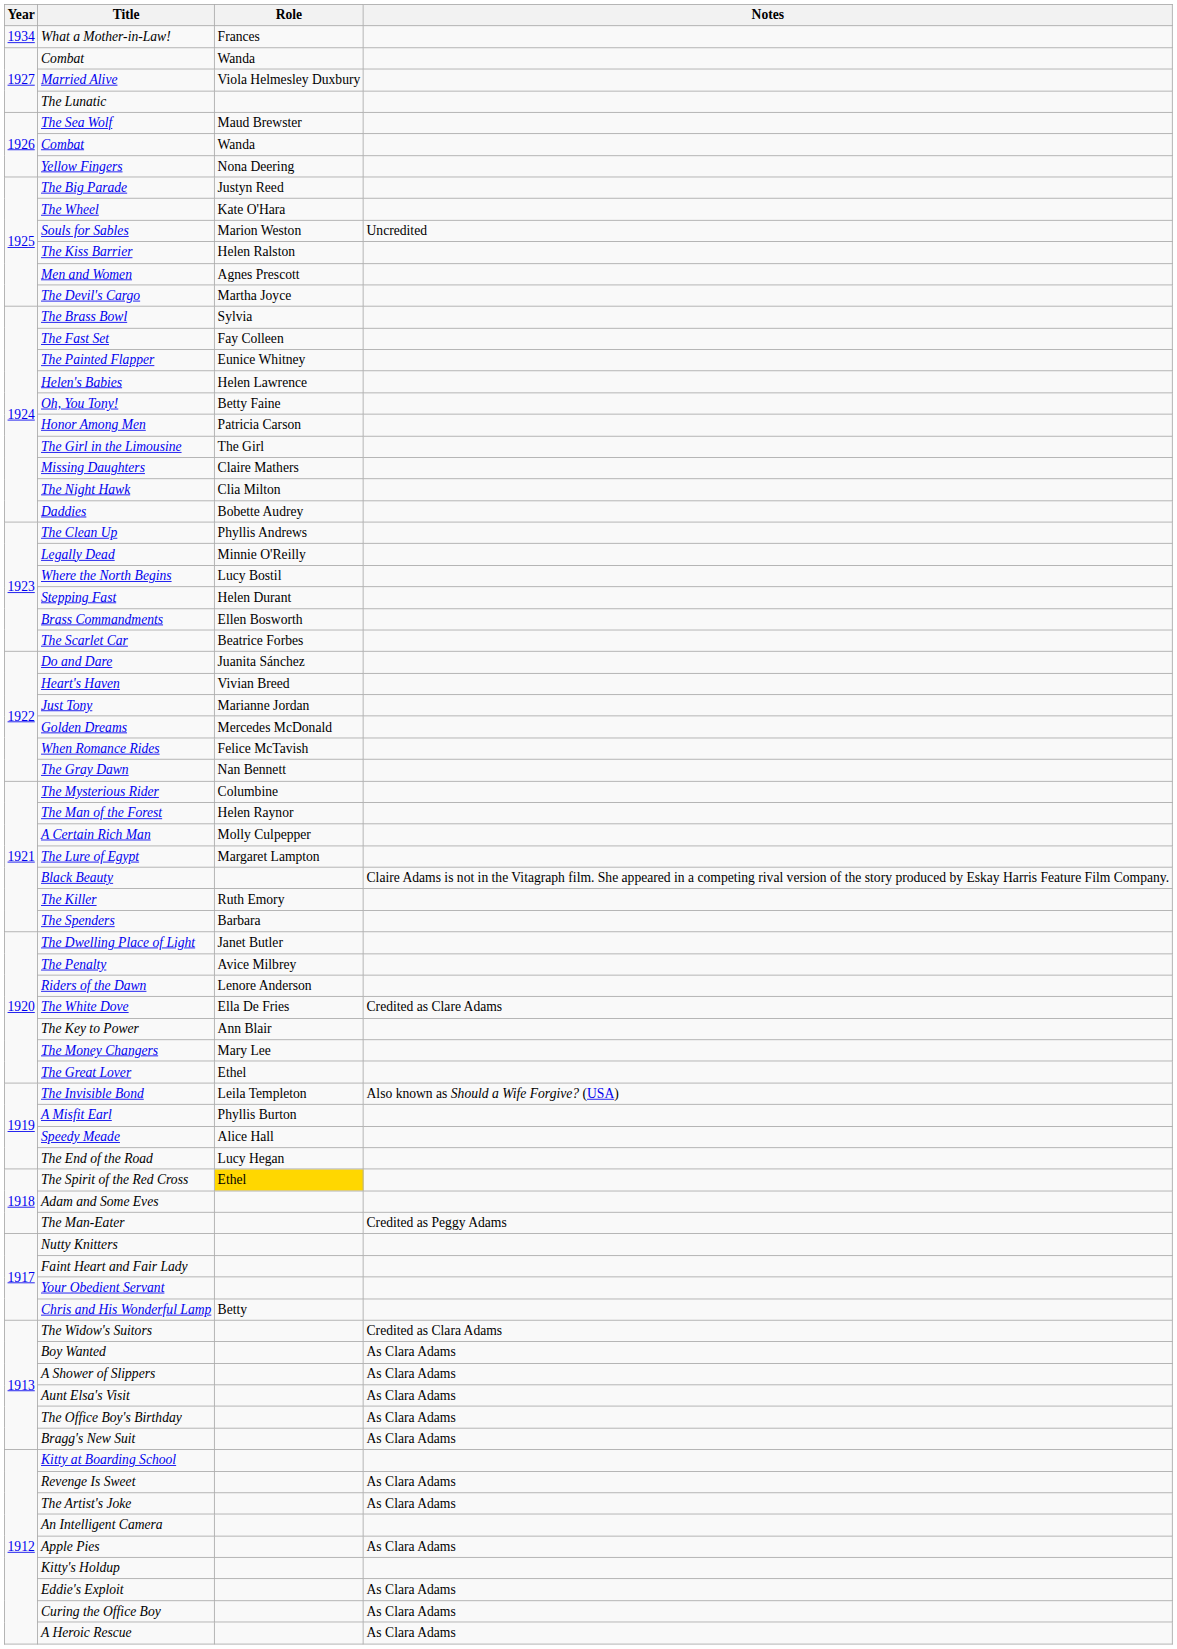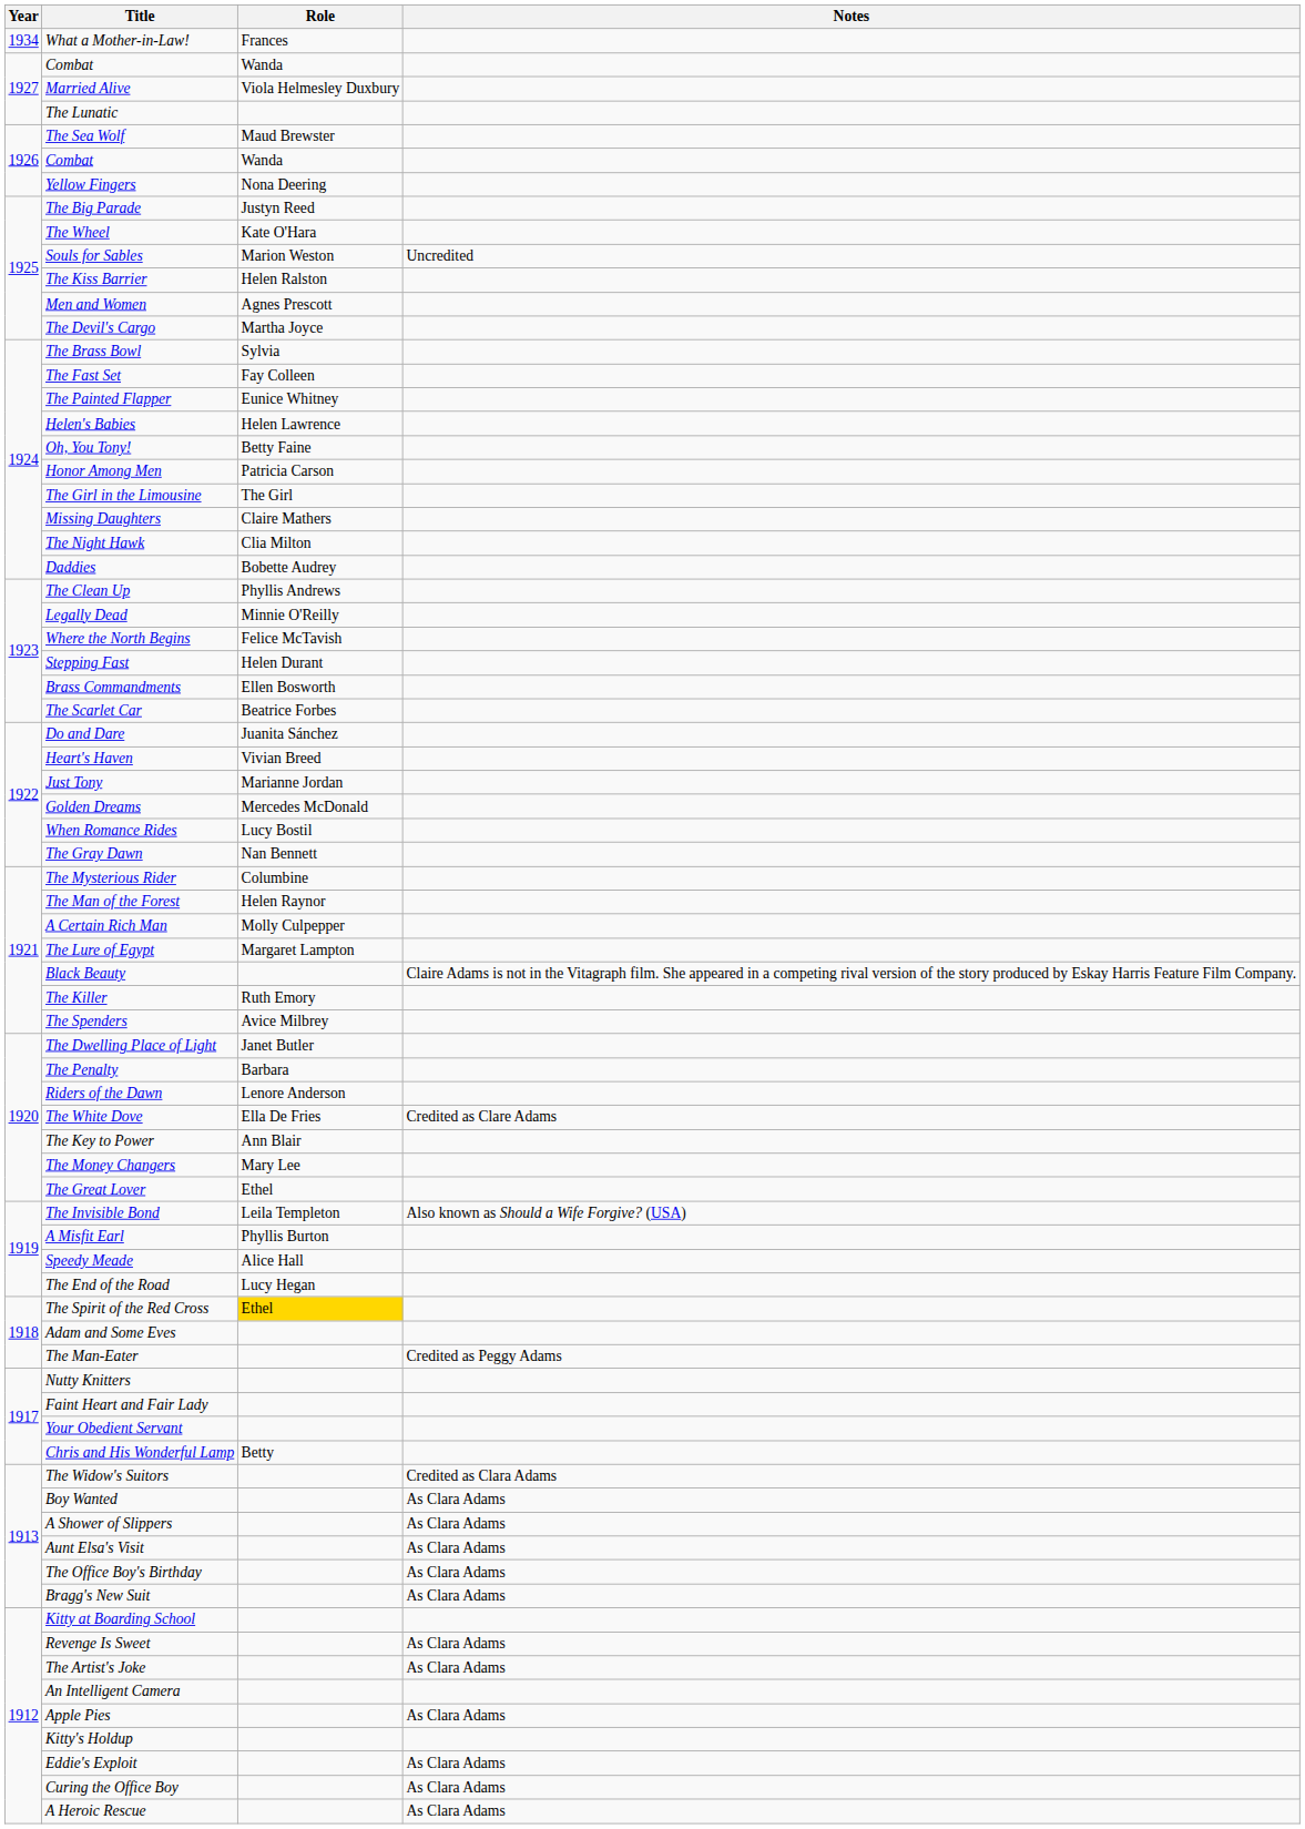 <table class="wikitable sortable">
 <tr>
 <th>Year</th>
 <th>Title</th>
 <th>Role</th>
 <th class="unsortable">Notes</th>
 </tr>
 <tr>
 <td><a href='#'>1934</a></td>
 <td><em>What a Mother-in-Law!</em></td>
 <td>Frances</td>
 <td></td>
 </tr>
 <tr>
 <td rowspan="3"><a href='#'>1927</a></td>
 <td><em>Combat</em></td>
 <td>Wanda</td>
 <td></td>
 </tr>
 <tr>
 <td><em><a href='#'>Married Alive</a></em></td>
 <td>Viola Helmesley Duxbury</td>
 <td></td>
 </tr>
 <tr>
 <td data-sort-value="Lunatic, The"><em>The Lunatic</em></td>
 <td></td>
 <td></td>
 </tr>
 <tr>
 <td rowspan="3"><a href='#'>1926</a></td>
 <td data-sort-value="Sea Wolf, The"><em><a href='#'>The Sea Wolf</a></em></td>
 <td>Maud Brewster</td>
 <td></td>
 </tr>
 <tr>
 <td><em><a href='#'>Combat</a></em></td>
 <td>Wanda</td>
 <td></td>
 </tr>
 <tr>
 <td><em><a href='#'>Yellow Fingers</a></em></td>
 <td>Nona Deering</td>
 <td></td>
 </tr>
 <tr>
 <td rowspan="6"><a href='#'>1925</a></td>
 <td data-sort-value="Big Parade, The"><em><a href='#'>The Big Parade</a></em></td>
 <td>Justyn Reed</td>
 <td></td>
 </tr>
 <tr>
 <td data-sort-value="Wheel, The"><em><a href='#'>The Wheel</a></em></td>
 <td>Kate O'Hara</td>
 <td></td>
 </tr>
 <tr>
 <td><em><a href='#'>Souls for Sables</a></em></td>
 <td>Marion Weston</td>
 <td>Uncredited</td>
 </tr>
 <tr>
 <td data-sort-value="Kiss Barrier, The"><em><a href='#'>The Kiss Barrier</a></em></td>
 <td>Helen Ralston</td>
 <td></td>
 </tr>
 <tr>
 <td><em><a href='#'>Men and Women</a></em></td>
 <td>Agnes Prescott</td>
 <td></td>
 </tr>
 <tr>
 <td data-sort-value="Devil's Cargo, The"><em><a href='#'>The Devil's Cargo</a></em></td>
 <td>Martha Joyce</td>
 <td></td>
 </tr>
 <tr>
 <td rowspan="10"><a href='#'>1924</a></td>
 <td data-sort-value="Brass Bowl, The"><em><a href='#'>The Brass Bowl</a></em></td>
 <td>Sylvia</td>
 <td></td>
 </tr>
 <tr>
 <td data-sort-value="Fast Set, The"><em><a href='#'>The Fast Set</a></em></td>
 <td>Fay Colleen</td>
 <td></td>
 </tr>
 <tr>
 <td data-sort-value="Painted Flapper, The"><em><a href='#'>The Painted Flapper</a></em></td>
 <td>Eunice Whitney</td>
 <td></td>
 </tr>
 <tr>
 <td><em><a href='#'>Helen's Babies</a></em></td>
 <td>Helen Lawrence</td>
 <td></td>
 </tr>
 <tr>
 <td><em><a href='#'>Oh, You Tony!</a></em></td>
 <td>Betty Faine</td>
 <td></td>
 </tr>
 <tr>
 <td><em><a href='#'>Honor Among Men</a></em></td>
 <td>Patricia Carson</td>
 <td></td>
 </tr>
 <tr>
 <td data-sort-value="Girl in the Limousine, The"><em><a href='#'>The Girl in the Limousine</a></em></td>
 <td>The Girl</td>
 <td></td>
 </tr>
 <tr>
 <td><em><a href='#'>Missing Daughters</a></em></td>
 <td>Claire Mathers</td>
 <td></td>
 </tr>
 <tr>
 <td data-sort-value="Night Hawk, The"><em><a href='#'>The Night Hawk</a></em></td>
 <td>Clia Milton</td>
 <td></td>
 </tr>
 <tr>
 <td><em><a href='#'>Daddies</a></em></td>
 <td>Bobette Audrey</td>
 <td></td>
 </tr>
 <tr>
 <td rowspan="6"><a href='#'>1923</a></td>
 <td data-sort-value="Clean Up, The"><em><a href='#'>The Clean Up</a></em></td>
 <td>Phyllis Andrews</td>
 <td></td>
 </tr>
 <tr>
 <td><em><a href='#'>Legally Dead</a></em></td>
 <td>Minnie O'Reilly</td>
 <td></td>
 </tr>
 <tr>
 <td><em><a href='#'>Where the North Begins</a></em></td>
-<td>Lucy Bostil</td>
+<td>Felice McTavish</td>
 <td></td>
 </tr>
 <tr>
 <td><em><a href='#'>Stepping Fast</a></em></td>
 <td>Helen Durant</td>
 <td></td>
 </tr>
 <tr>
 <td><em><a href='#'>Brass Commandments</a></em></td>
 <td>Ellen Bosworth</td>
 <td></td>
 </tr>
 <tr>
 <td data-sort-value="Scarlet Car, The"><em><a href='#'>The Scarlet Car</a></em></td>
 <td>Beatrice Forbes</td>
 <td></td>
 </tr>
 <tr>
 <td rowspan="6"><a href='#'>1922</a></td>
 <td><em><a href='#'>Do and Dare</a></em></td>
 <td>Juanita Sánchez</td>
 <td></td>
 </tr>
 <tr>
 <td><em><a href='#'>Heart's Haven</a></em></td>
 <td>Vivian Breed</td>
 <td></td>
 </tr>
 <tr>
 <td><em><a href='#'>Just Tony</a></em></td>
 <td>Marianne Jordan</td>
 <td></td>
 </tr>
 <tr>
 <td><em><a href='#'>Golden Dreams</a></em></td>
 <td>Mercedes McDonald</td>
 <td></td>
 </tr>
 <tr>
 <td><em><a href='#'>When Romance Rides</a></em></td>
-<td>Felice McTavish</td>
+<td>Lucy Bostil</td>
 <td></td>
 </tr>
 <tr>
 <td data-sort-value="Gray Dawn, The"><em><a href='#'>The Gray Dawn</a></em></td>
 <td>Nan Bennett</td>
 <td></td>
 </tr>
 <tr>
 <td rowspan="7"><a href='#'>1921</a></td>
 <td data-sort-value="Mysterious Rider, The"><em><a href='#'>The Mysterious Rider</a></em></td>
 <td>Columbine</td>
 <td></td>
 </tr>
 <tr>
 <td data-sort-value="Man of the Forest, The"><em><a href='#'>The Man of the Forest</a></em></td>
 <td>Helen Raynor</td>
 <td></td>
 </tr>
 <tr>
 <td data-sort-value="Certain Rich Man, A"><em><a href='#'>A Certain Rich Man</a></em></td>
 <td>Molly Culpepper</td>
 <td></td>
 </tr>
 <tr>
 <td data-sort-value="Lure of Egypt, The"><em><a href='#'>The Lure of Egypt</a></em></td>
 <td>Margaret Lampton</td>
 <td></td>
 </tr>
 <tr>
 <td><a href='#'><em>Black Beauty</em></a></td>
 <td></td>
 <td>Claire Adams is not in the Vitagraph film. She appeared in a competing rival version of the story produced by Eskay Harris Feature Film Company.</td>
 </tr>
 <tr>
 <td data-sort-value="Killer, The"><em><a href='#'>The Killer</a></em></td>
 <td>Ruth Emory</td>
 <td></td>
 </tr>
 <tr>
 <td data-sort-value="Spenders, The"><em><a href='#'>The Spenders</a></em></td>
-<td>Barbara</td>
+<td>Avice Milbrey</td>
 <td></td>
 </tr>
 <tr>
 <td rowspan="7"><a href='#'>1920</a></td>
 <td data-sort-value="Dwelling Place of Light, The"><em><a href='#'>The Dwelling Place of Light</a></em></td>
 <td>Janet Butler</td>
 <td></td>
 </tr>
 <tr>
 <td data-sort-value="Penalty, The"><a href='#'><em>The Penalty</em></a></td>
-<td>Avice Milbrey</td>
+<td>Barbara</td>
 <td></td>
 </tr>
 <tr>
 <td><em><a href='#'>Riders of the Dawn</a></em></td>
 <td>Lenore Anderson</td>
 <td></td>
 </tr>
 <tr>
 <td data-sort-value="White Dove, The"><em><a href='#'>The White Dove</a></em></td>
 <td>Ella De Fries</td>
 <td>Credited as Clare Adams</td>
 </tr>
 <tr>
 <td data-sort-value="Key to Power, The"><em>The Key to Power</em></td>
 <td>Ann Blair</td>
 <td></td>
 </tr>
 <tr>
 <td data-sort-value="Money Changers, The"><em><a href='#'>The Money Changers</a></em></td>
 <td>Mary Lee</td>
 <td></td>
 </tr>
 <tr>
 <td data-sort-value="Great Lover, The"><em><a href='#'>The Great Lover</a></em></td>
 <td>Ethel</td>
 <td></td>
 </tr>
 <tr>
 <td rowspan="4"><a href='#'>1919</a></td>
 <td data-sort-value="Invisible Bond, The"><em><a href='#'>The Invisible Bond</a></em></td>
 <td>Leila Templeton</td>
 <td>Also known as <em>Should a Wife Forgive?</em> (<a href='#'>USA</a>)</td>
 </tr>
 <tr>
 <td data-sort-value="Misfit Earl, A"><em><a href='#'>A Misfit Earl</a></em></td>
 <td>Phyllis Burton</td>
 <td></td>
 </tr>
 <tr>
 <td><em><a href='#'>Speedy Meade</a></em></td>
 <td>Alice Hall</td>
 <td></td>
 </tr>
 <tr>
 <td data-sort-value="End of the Road, The"><em>The End of the Road</em></td>
 <td>Lucy Hegan</td>
 <td></td>
 </tr>
 <tr>
 <td rowspan="3"><a href='#'>1918</a></td>
 <td data-sort-value="Spirit of the Red Cross, The"><em>The Spirit of the Red Cross</em></td>
 <td style="background: gold;">Ethel</td>
 <td></td>
 </tr>
 <tr>
 <td><em>Adam and Some Eves</em></td>
 <td></td>
 <td></td>
 </tr>
 <tr>
 <td data-sort-value="Man-Eater, The"><em>The Man-Eater</em></td>
 <td></td>
 <td>Credited as Peggy Adams</td>
 </tr>
 <tr>
 <td rowspan="4"><a href='#'>1917</a></td>
 <td><em>Nutty Knitters</em></td>
 <td></td>
 <td></td>
 </tr>
 <tr>
 <td><em>Faint Heart and Fair Lady</em></td>
 <td></td>
 <td></td>
 </tr>
 <tr>
 <td><em><a href='#'>Your Obedient Servant</a></em></td>
 <td></td>
 <td></td>
 </tr>
 <tr>
 <td><em><a href='#'>Chris and His Wonderful Lamp</a></em></td>
 <td>Betty</td>
 <td></td>
 </tr>
 <tr>
 <td rowspan="6"><a href='#'>1913</a></td>
 <td data-sort-value="Widow's Suitors, The"><em>The Widow's Suitors</em></td>
 <td></td>
 <td>Credited as Clara Adams</td>
 </tr>
 <tr>
 <td><em>Boy Wanted</em></td>
 <td></td>
 <td>As Clara Adams</td>
 </tr>
 <tr>
 <td data-sort-value="Shower of Slippers, A"><em>A Shower of Slippers</em></td>
 <td></td>
 <td>As Clara Adams</td>
 </tr>
 <tr>
 <td><em>Aunt Elsa's Visit</em></td>
 <td></td>
 <td>As Clara Adams</td>
 </tr>
 <tr>
 <td data-sort-value="Office Boy's Birthday, The"><em>The Office Boy's Birthday</em></td>
 <td></td>
 <td>As Clara Adams</td>
 </tr>
 <tr>
 <td><em>Bragg's New Suit</em></td>
 <td></td>
 <td>As Clara Adams</td>
 </tr>
 <tr>
 <td rowspan="9"><a href='#'>1912</a></td>
 <td><em><a href='#'>Kitty at Boarding School</a></em></td>
 <td></td>
 <td></td>
 </tr>
 <tr>
 <td><em>Revenge Is Sweet</em></td>
 <td></td>
 <td>As Clara Adams</td>
 </tr>
 <tr>
 <td data-sort-value="Artist's Joke, The"><em>The Artist's Joke</em></td>
 <td></td>
 <td>As Clara Adams</td>
 </tr>
 <tr>
 <td><em>An Intelligent Camera</em></td>
 <td></td>
 <td></td>
 </tr>
 <tr>
 <td><em>Apple Pies</em></td>
 <td></td>
 <td>As Clara Adams</td>
 </tr>
 <tr>
 <td><em>Kitty's Holdup</em></td>
 <td></td>
 <td></td>
 </tr>
 <tr>
 <td><em>Eddie's Exploit</em></td>
 <td></td>
 <td>As Clara Adams</td>
 </tr>
 <tr>
 <td><em>Curing the Office Boy</em></td>
 <td></td>
 <td>As Clara Adams</td>
 </tr>
 <tr>
 <td data-sort-value="Heroic Rescue, A"><em>A Heroic Rescue</em></td>
 <td></td>
 <td>As Clara Adams</td>
 </tr>
 </table>
